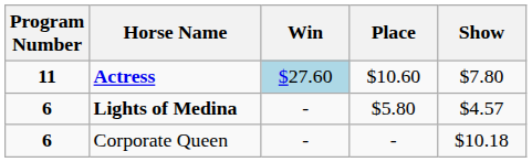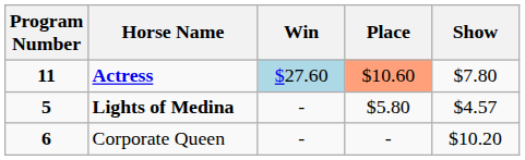 <table class="wikitable sortable" style="font-size:90%">
 <tr>
 <th width="48px">Program <br> Number</th>
 <th width="120px">Horse Name <br></th>
 <th width="58px">Win <br></th>
 <th width="58px">Place <br></th>
 <th width="58px">Show</th>
 </tr>
 <tr>
 <td align=center><strong>11</strong></td>
 <td><strong><a href='#'>Actress</a></strong></td>
 <td align=center style="background: lightblue;"><a href='#'>$</a>27.60</td>
-<td align=center>$10.60</td>
+<td align=center style="background: lightsalmon;">$10.60</td>
 <td align=center>$7.80</td>
 </tr>
 <tr>
-<td align=center><strong>6</strong></td>
+<td align=center><strong>5</strong></td>
 <td><strong>Lights of Medina </strong></td>
 <td align=center>-</td>
 <td align=center>$5.80</td>
 <td align=center>$4.57</td>
 </tr>
 <tr>
 <td align=center><strong>6</strong></td>
 <td>Corporate Queen</td>
 <td align=center>-</td>
 <td align=center>-</td>
-<td align=center>$10.18</td>
+<td align=center>$10.20</td>
 </tr>
 </table>
